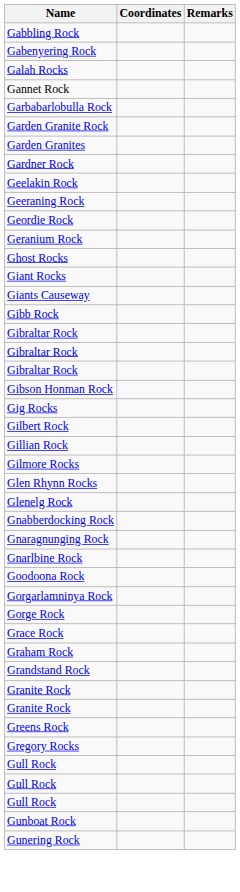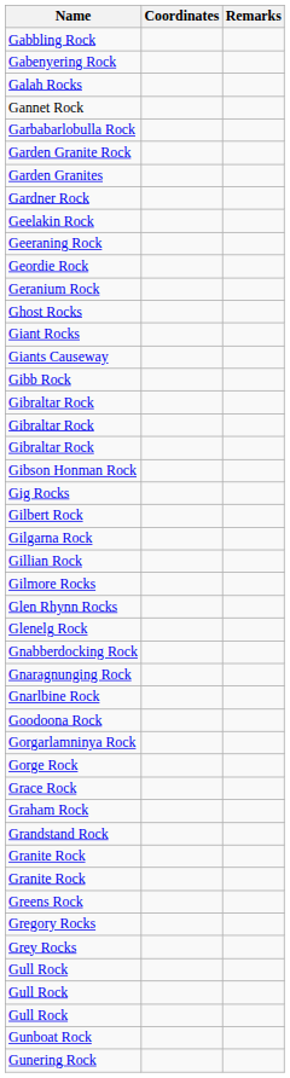 <table class="wikitable">
 <tr>
 <th>Name</th>
 <th>Coordinates</th>
 <th>Remarks</th>
 </tr>
 <tr>
 <td><a href='#'>Gabbling Rock</a></td>
 <td></td>
 <td></td>
 </tr>
 <tr>
 <td><a href='#'>Gabenyering Rock</a></td>
 <td></td>
 <td></td>
 </tr>
 <tr>
 <td><a href='#'>Galah Rocks</a></td>
 <td></td>
 <td></td>
 </tr>
 <tr>
 <td>Gannet Rock</td>
 <td></td>
 <td></td>
 </tr>
 <tr>
 <td><a href='#'>Garbabarlobulla Rock</a></td>
 <td></td>
 <td></td>
 </tr>
 <tr>
 <td><a href='#'>Garden Granite Rock</a></td>
 <td></td>
 <td></td>
 </tr>
 <tr>
 <td><a href='#'>Garden Granites</a></td>
 <td></td>
 <td></td>
 </tr>
 <tr>
 <td><a href='#'>Gardner Rock</a></td>
 <td></td>
 <td></td>
 </tr>
 <tr>
 <td><a href='#'>Geelakin Rock</a></td>
 <td></td>
 <td></td>
 </tr>
 <tr>
 <td><a href='#'>Geeraning Rock</a></td>
 <td></td>
 <td></td>
 </tr>
 <tr>
 <td><a href='#'>Geordie Rock</a></td>
 <td></td>
 <td></td>
 </tr>
 <tr>
 <td><a href='#'>Geranium Rock</a></td>
 <td></td>
 <td></td>
 </tr>
 <tr>
 <td><a href='#'>Ghost Rocks</a></td>
 <td></td>
 <td></td>
 </tr>
 <tr>
 <td><a href='#'>Giant Rocks</a></td>
 <td></td>
 <td></td>
 </tr>
 <tr>
 <td><a href='#'>Giants Causeway</a></td>
 <td></td>
 <td></td>
 </tr>
 <tr>
 <td><a href='#'>Gibb Rock</a></td>
 <td></td>
 <td></td>
 </tr>
 <tr>
 <td><a href='#'>Gibraltar Rock</a></td>
 <td></td>
 <td></td>
 </tr>
 <tr>
 <td><a href='#'>Gibraltar Rock</a></td>
 <td></td>
 <td></td>
 </tr>
 <tr>
 <td><a href='#'>Gibraltar Rock</a></td>
 <td></td>
 <td></td>
 </tr>
 <tr>
 <td><a href='#'>Gibson Honman Rock</a></td>
 <td></td>
 <td></td>
 </tr>
 <tr>
 <td><a href='#'>Gig Rocks</a></td>
 <td></td>
 <td></td>
 </tr>
 <tr>
 <td><a href='#'>Gilbert Rock</a></td>
 <td></td>
 <td></td>
 </tr>
 <tr>
+<td><a href='#'>Gilgarna Rock</a></td>
+<td></td>
+<td></td>
+</tr>
+<tr>
 <td><a href='#'>Gillian Rock</a></td>
 <td></td>
 <td></td>
 </tr>
 <tr>
 <td><a href='#'>Gilmore Rocks</a></td>
 <td></td>
 <td></td>
 </tr>
 <tr>
 <td><a href='#'>Glen Rhynn Rocks</a></td>
 <td></td>
 <td></td>
 </tr>
 <tr>
 <td><a href='#'>Glenelg Rock</a></td>
 <td></td>
 <td></td>
 </tr>
 <tr>
 <td><a href='#'>Gnabberdocking Rock</a></td>
 <td></td>
 <td></td>
 </tr>
 <tr>
 <td><a href='#'>Gnaragnunging Rock</a></td>
 <td></td>
 <td></td>
 </tr>
 <tr>
 <td><a href='#'>Gnarlbine Rock</a></td>
 <td></td>
 <td></td>
 </tr>
 <tr>
 <td><a href='#'>Goodoona Rock</a></td>
 <td></td>
 <td></td>
 </tr>
 <tr>
 <td><a href='#'>Gorgarlamninya Rock</a></td>
 <td></td>
 <td></td>
 </tr>
 <tr>
 <td><a href='#'>Gorge Rock</a></td>
 <td></td>
 <td></td>
 </tr>
 <tr>
 <td><a href='#'>Grace Rock</a></td>
 <td></td>
 <td></td>
 </tr>
 <tr>
 <td><a href='#'>Graham Rock</a></td>
 <td></td>
 <td></td>
 </tr>
 <tr>
 <td><a href='#'>Grandstand Rock</a></td>
 <td></td>
 <td></td>
 </tr>
 <tr>
 <td><a href='#'>Granite Rock</a></td>
 <td></td>
 <td></td>
 </tr>
 <tr>
 <td><a href='#'>Granite Rock</a></td>
 <td></td>
 <td></td>
 </tr>
 <tr>
 <td><a href='#'>Greens Rock</a></td>
 <td></td>
 <td></td>
 </tr>
 <tr>
 <td><a href='#'>Gregory Rocks</a></td>
 <td></td>
 <td></td>
 </tr>
 <tr>
+<td><a href='#'>Grey Rocks</a></td>
+<td></td>
+<td></td>
+</tr>
+<tr>
 <td><a href='#'>Gull Rock</a></td>
 <td></td>
 <td></td>
 </tr>
 <tr>
 <td><a href='#'>Gull Rock</a></td>
 <td></td>
 <td></td>
 </tr>
 <tr>
 <td><a href='#'>Gull Rock</a></td>
 <td></td>
 <td></td>
 </tr>
 <tr>
 <td><a href='#'>Gunboat Rock</a></td>
 <td></td>
 <td></td>
 </tr>
 <tr>
 <td><a href='#'>Gunering Rock</a></td>
 <td></td>
 <td></td>
 </tr>
 </table>
